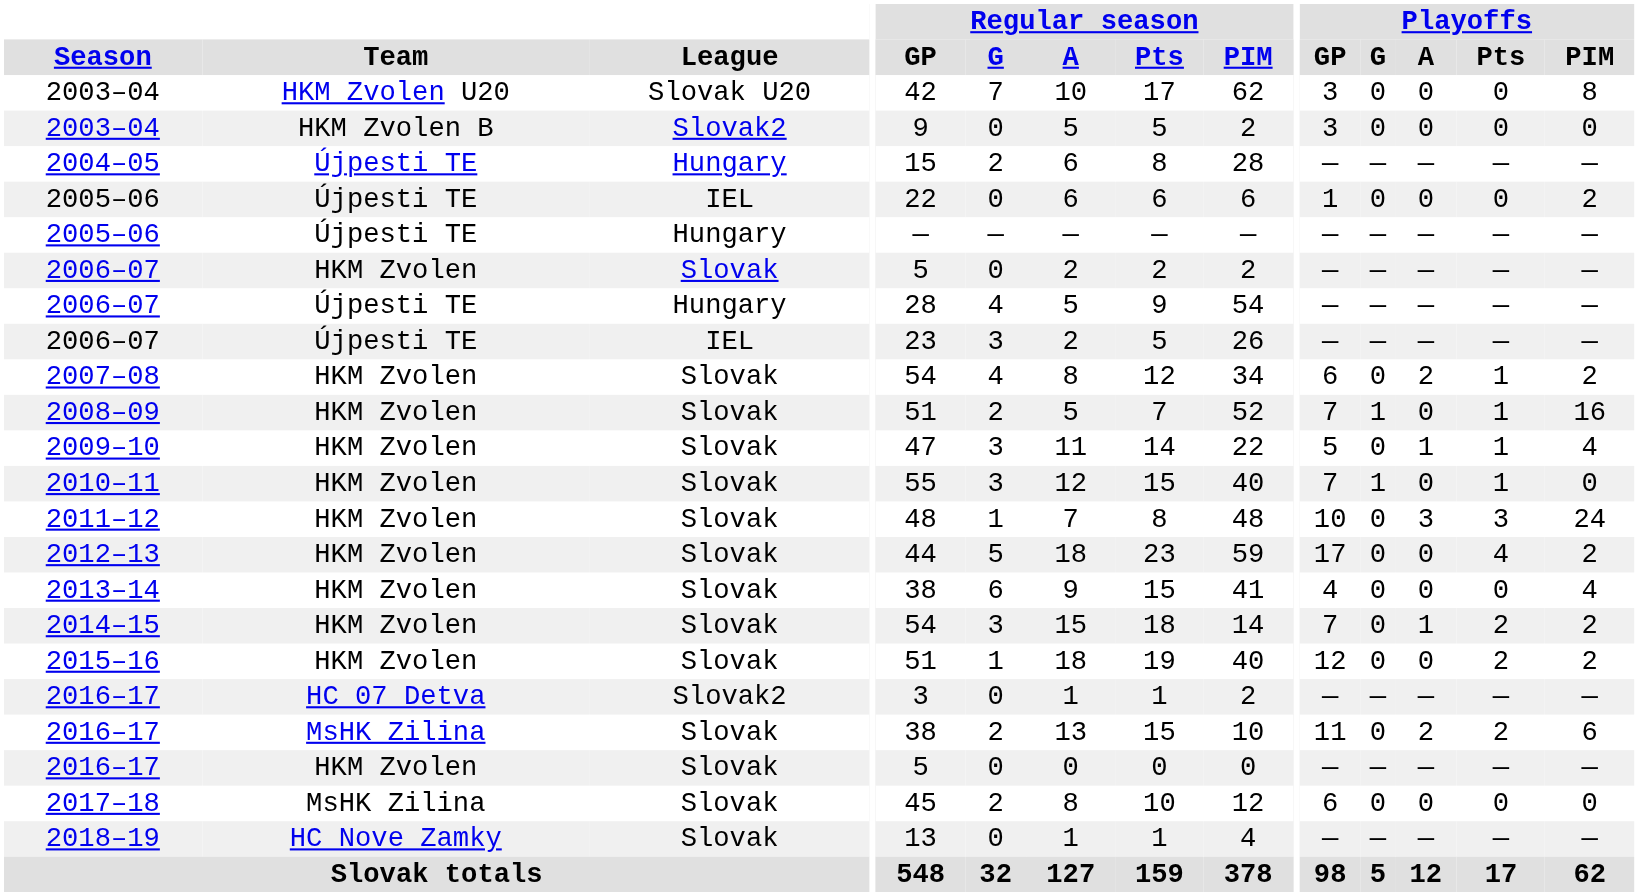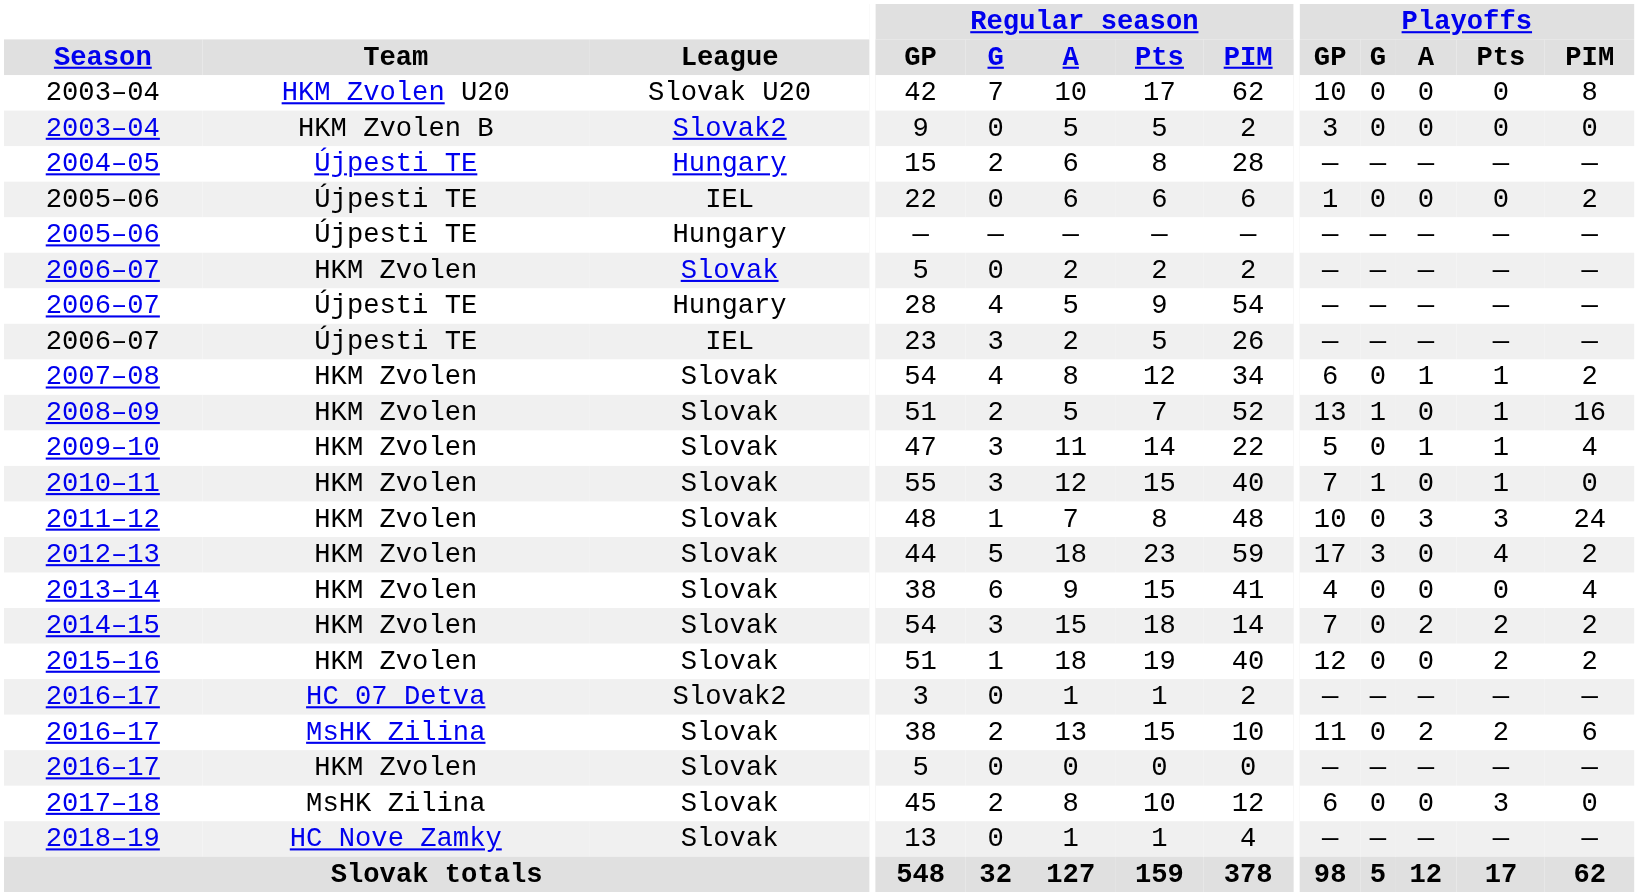 <table border="0" cellpadding="1" cellspacing="0" style="text-align:center; width:60em">
 <tr bgcolor="#e0e0e0">
 <th colspan="3" bgcolor="#ffffff"></th>
 <th rowspan="99" bgcolor="#ffffff"></th>
 <th colspan="5"><a href='#'>Regular season</a></th>
 <th rowspan="99" bgcolor="#ffffff"></th>
 <th colspan="5"><a href='#'>Playoffs</a></th>
 </tr>
 <tr bgcolor="#e0e0e0">
 <th><a href='#'>Season</a></th>
 <th>Team</th>
 <th>League</th>
 <th>GP</th>
 <th><a href='#'>G</a></th>
 <th><a href='#'>A</a></th>
 <th><a href='#'>Pts</a></th>
 <th><a href='#'>PIM</a></th>
 <th>GP</th>
 <th>G</th>
 <th>A</th>
 <th>Pts</th>
 <th>PIM</th>
 </tr>
 <tr>
 <td>2003–04</td>
 <td><a href='#'>HKM Zvolen</a> U20</td>
 <td>Slovak U20</td>
 <td>42</td>
 <td>7</td>
 <td>10</td>
 <td>17</td>
 <td>62</td>
-<td>3</td>
+<td>10</td>
 <td>0</td>
 <td>0</td>
 <td>0</td>
 <td>8</td>
 </tr>
 <tr bgcolor="#f0f0f0">
 <td><a href='#'>2003–04</a></td>
 <td>HKM Zvolen B</td>
 <td><a href='#'>Slovak2</a></td>
 <td>9</td>
 <td>0</td>
 <td>5</td>
 <td>5</td>
 <td>2</td>
 <td>3</td>
 <td>0</td>
 <td>0</td>
 <td>0</td>
 <td>0</td>
 </tr>
 <tr>
 <td><a href='#'>2004–05</a></td>
 <td><a href='#'>Újpesti TE</a></td>
 <td><a href='#'>Hungary</a></td>
 <td>15</td>
 <td>2</td>
 <td>6</td>
 <td>8</td>
 <td>28</td>
 <td>—</td>
 <td>—</td>
 <td>—</td>
 <td>—</td>
 <td>—</td>
 </tr>
 <tr bgcolor="#f0f0f0">
 <td>2005–06</td>
 <td>Újpesti TE</td>
 <td>IEL</td>
 <td>22</td>
 <td>0</td>
 <td>6</td>
 <td>6</td>
 <td>6</td>
 <td>1</td>
 <td>0</td>
 <td>0</td>
 <td>0</td>
 <td>2</td>
 </tr>
 <tr>
 <td><a href='#'>2005–06</a></td>
 <td>Újpesti TE</td>
 <td>Hungary</td>
 <td>—</td>
 <td>—</td>
 <td>—</td>
 <td>—</td>
 <td>—</td>
 <td>—</td>
 <td>—</td>
 <td>—</td>
 <td>—</td>
 <td>—</td>
 </tr>
 <tr bgcolor="#f0f0f0">
 <td><a href='#'>2006–07</a></td>
 <td>HKM Zvolen</td>
 <td><a href='#'>Slovak</a></td>
 <td>5</td>
 <td>0</td>
 <td>2</td>
 <td>2</td>
 <td>2</td>
 <td>—</td>
 <td>—</td>
 <td>—</td>
 <td>—</td>
 <td>—</td>
 </tr>
 <tr>
 <td><a href='#'>2006–07</a></td>
 <td>Újpesti TE</td>
 <td>Hungary</td>
 <td>28</td>
 <td>4</td>
 <td>5</td>
 <td>9</td>
 <td>54</td>
 <td>—</td>
 <td>—</td>
 <td>—</td>
 <td>—</td>
 <td>—</td>
 </tr>
 <tr bgcolor="#f0f0f0">
 <td>2006–07</td>
 <td>Újpesti TE</td>
 <td>IEL</td>
 <td>23</td>
 <td>3</td>
 <td>2</td>
 <td>5</td>
 <td>26</td>
 <td>—</td>
 <td>—</td>
 <td>—</td>
 <td>—</td>
 <td>—</td>
 </tr>
 <tr>
 <td><a href='#'>2007–08</a></td>
 <td>HKM Zvolen</td>
 <td>Slovak</td>
 <td>54</td>
 <td>4</td>
 <td>8</td>
 <td>12</td>
 <td>34</td>
 <td>6</td>
 <td>0</td>
-<td>2</td>
+<td>1</td>
 <td>1</td>
 <td>2</td>
 </tr>
 <tr bgcolor="#f0f0f0">
 <td><a href='#'>2008–09</a></td>
 <td>HKM Zvolen</td>
 <td>Slovak</td>
 <td>51</td>
 <td>2</td>
 <td>5</td>
 <td>7</td>
 <td>52</td>
-<td>7</td>
+<td>13</td>
 <td>1</td>
 <td>0</td>
 <td>1</td>
 <td>16</td>
 </tr>
 <tr>
 <td><a href='#'>2009–10</a></td>
 <td>HKM Zvolen</td>
 <td>Slovak</td>
 <td>47</td>
 <td>3</td>
 <td>11</td>
 <td>14</td>
 <td>22</td>
 <td>5</td>
 <td>0</td>
 <td>1</td>
 <td>1</td>
 <td>4</td>
 </tr>
 <tr bgcolor="#f0f0f0">
 <td><a href='#'>2010–11</a></td>
 <td>HKM Zvolen</td>
 <td>Slovak</td>
 <td>55</td>
 <td>3</td>
 <td>12</td>
 <td>15</td>
 <td>40</td>
 <td>7</td>
 <td>1</td>
 <td>0</td>
 <td>1</td>
 <td>0</td>
 </tr>
 <tr>
 <td><a href='#'>2011–12</a></td>
 <td>HKM Zvolen</td>
 <td>Slovak</td>
 <td>48</td>
 <td>1</td>
 <td>7</td>
 <td>8</td>
 <td>48</td>
 <td>10</td>
 <td>0</td>
 <td>3</td>
 <td>3</td>
 <td>24</td>
 </tr>
 <tr bgcolor="#f0f0f0">
 <td><a href='#'>2012–13</a></td>
 <td>HKM Zvolen</td>
 <td>Slovak</td>
 <td>44</td>
 <td>5</td>
 <td>18</td>
 <td>23</td>
 <td>59</td>
 <td>17</td>
-<td>0</td>
+<td>3</td>
 <td>0</td>
 <td>4</td>
 <td>2</td>
 </tr>
 <tr>
 <td><a href='#'>2013–14</a></td>
 <td>HKM Zvolen</td>
 <td>Slovak</td>
 <td>38</td>
 <td>6</td>
 <td>9</td>
 <td>15</td>
 <td>41</td>
 <td>4</td>
 <td>0</td>
 <td>0</td>
 <td>0</td>
 <td>4</td>
 </tr>
 <tr bgcolor="#f0f0f0">
 <td><a href='#'>2014–15</a></td>
 <td>HKM Zvolen</td>
 <td>Slovak</td>
 <td>54</td>
 <td>3</td>
 <td>15</td>
 <td>18</td>
 <td>14</td>
 <td>7</td>
 <td>0</td>
-<td>1</td>
+<td>2</td>
 <td>2</td>
 <td>2</td>
 </tr>
 <tr>
 <td><a href='#'>2015–16</a></td>
 <td>HKM Zvolen</td>
 <td>Slovak</td>
 <td>51</td>
 <td>1</td>
 <td>18</td>
 <td>19</td>
 <td>40</td>
 <td>12</td>
 <td>0</td>
 <td>0</td>
 <td>2</td>
 <td>2</td>
 </tr>
 <tr bgcolor="#f0f0f0">
 <td><a href='#'>2016–17</a></td>
 <td><a href='#'>HC 07 Detva</a></td>
 <td>Slovak2</td>
 <td>3</td>
 <td>0</td>
 <td>1</td>
 <td>1</td>
 <td>2</td>
 <td>—</td>
 <td>—</td>
 <td>—</td>
 <td>—</td>
 <td>—</td>
 </tr>
 <tr>
 <td><a href='#'>2016–17</a></td>
 <td><a href='#'>MsHK Zilina</a></td>
 <td>Slovak</td>
 <td>38</td>
 <td>2</td>
 <td>13</td>
 <td>15</td>
 <td>10</td>
 <td>11</td>
 <td>0</td>
 <td>2</td>
 <td>2</td>
 <td>6</td>
 </tr>
 <tr bgcolor="#f0f0f0">
 <td><a href='#'>2016–17</a></td>
 <td>HKM Zvolen</td>
 <td>Slovak</td>
 <td>5</td>
 <td>0</td>
 <td>0</td>
 <td>0</td>
 <td>0</td>
 <td>—</td>
 <td>—</td>
 <td>—</td>
 <td>—</td>
 <td>—</td>
 </tr>
 <tr>
 <td><a href='#'>2017–18</a></td>
 <td>MsHK Zilina</td>
 <td>Slovak</td>
 <td>45</td>
 <td>2</td>
 <td>8</td>
 <td>10</td>
 <td>12</td>
 <td>6</td>
 <td>0</td>
 <td>0</td>
-<td>0</td>
+<td>3</td>
 <td>0</td>
 </tr>
 <tr bgcolor="#f0f0f0">
 <td><a href='#'>2018–19</a></td>
 <td><a href='#'>HC Nove Zamky</a></td>
 <td>Slovak</td>
 <td>13</td>
 <td>0</td>
 <td>1</td>
 <td>1</td>
 <td>4</td>
 <td>—</td>
 <td>—</td>
 <td>—</td>
 <td>—</td>
 <td>—</td>
 </tr>
 <tr>
 </tr>
 <tr ALIGN="center" bgcolor="#e0e0e0">
 <th colspan="3">Slovak totals</th>
 <th ALIGN="center">548</th>
 <th ALIGN="center">32</th>
 <th ALIGN="center">127</th>
 <th ALIGN="center">159</th>
 <th ALIGN="center">378</th>
 <th ALIGN="center">98</th>
 <th ALIGN="center">5</th>
 <th ALIGN="center">12</th>
 <th ALIGN="center">17</th>
 <th ALIGN="center">62</th>
 </tr>
 </table>
